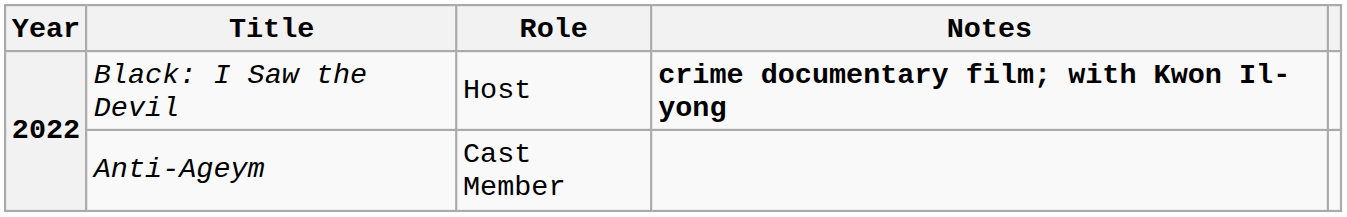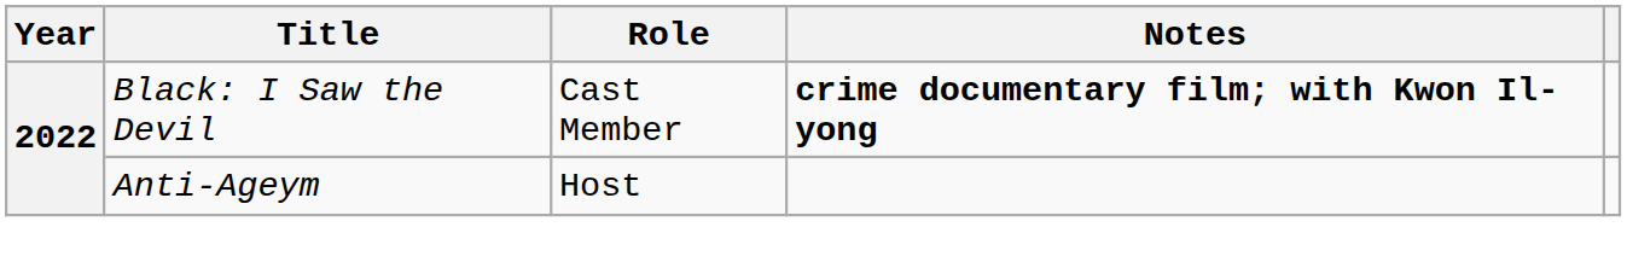 <table class="wikitable sortable plainrowheaders">
 <tr>
 <th scope="col">Year</th>
 <th scope="col">Title</th>
 <th scope="col">Role</th>
 <th scope="col">Notes</th>
 <th scope="col" class="unsortable"></th>
 </tr>
 <tr>
 <th scope="row" rowspan=2>2022</th>
 <td><em>Black: I Saw the Devil</em></td>
-<td>Host</td>
+<td>Cast Member</td>
 <td><strong>crime documentary film; with Kwon Il-yong</strong></td>
 <td></td>
 </tr>
 <tr>
 <td><em>Anti-Ageym</em></td>
-<td>Cast Member</td>
+<td>Host</td>
 <td></td>
 <td style="text-align:center"></td>
 </tr>
 </table>
